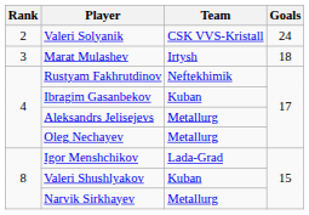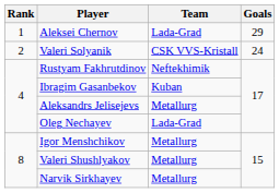 <table class="wikitable">
 <tr>
 <th>Rank</th>
 <th>Player</th>
 <th>Team</th>
 <th>Goals</th>
 </tr>
 <tr>
+<td align=center>1</td>
+<td> <a href='#'>Aleksei Chernov</a></td>
+<td><a href='#'>Lada-Grad</a></td>
+<td align=center>29</td>
+</tr>
+<tr>
 <td align=center>2</td>
 <td> <a href='#'>Valeri Solyanik</a></td>
 <td><a href='#'>CSK VVS-Kristall</a></td>
 <td align=center>24</td>
-</tr>
-<tr>
-<td align=center>3</td>
-<td> <a href='#'>Marat Mulashev</a></td>
-<td><a href='#'>Irtysh</a></td>
-<td align=center>18</td>
 </tr>
 <tr>
 <td rowspan=4 align=center>4</td>
 <td> <a href='#'>Rustyam Fakhrutdinov</a></td>
 <td><a href='#'>Neftekhimik</a></td>
 <td rowspan=4 align=center>17</td>
 </tr>
 <tr>
 <td> <a href='#'>Ibragim Gasanbekov</a></td>
 <td><a href='#'>Kuban</a></td>
 </tr>
 <tr>
 <td> <a href='#'>Aleksandrs Jelisejevs</a></td>
 <td><a href='#'>Metallurg</a></td>
 </tr>
 <tr>
 <td> <a href='#'>Oleg Nechayev</a></td>
-<td><a href='#'>Metallurg</a></td>
+<td><a href='#'>Lada-Grad</a></td>
 </tr>
 <tr>
 <td rowspan=3 align=center>8</td>
 <td> <a href='#'>Igor Menshchikov</a></td>
-<td><a href='#'>Lada-Grad</a></td>
+<td><a href='#'>Metallurg</a></td>
 <td rowspan=3 align=center>15</td>
 </tr>
 <tr>
 <td> <a href='#'>Valeri Shushlyakov</a></td>
-<td><a href='#'>Kuban</a></td>
+<td><a href='#'>Metallurg</a></td>
 </tr>
 <tr>
 <td> <a href='#'>Narvik Sirkhayev</a></td>
 <td><a href='#'>Metallurg</a></td>
 </tr>
 </table>
